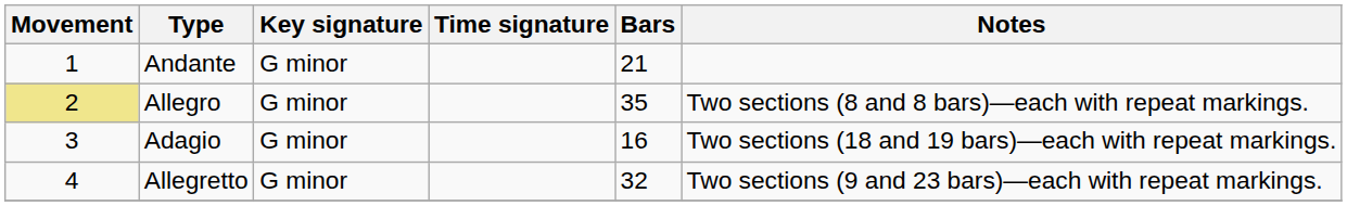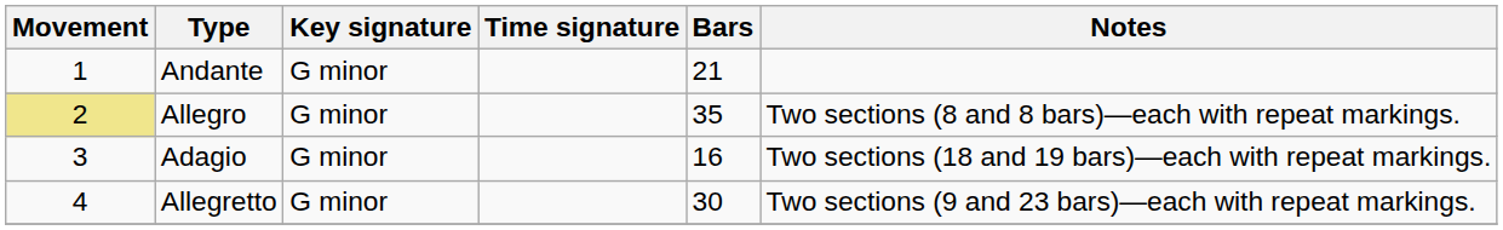 <table class="wikitable" border="1">
 <tr>
 <th bgcolor=ececec>Movement</th>
 <th bgcolor=ececec>Type</th>
 <th bgcolor=ececec>Key signature</th>
 <th bgcolor=ececec>Time signature</th>
 <th bgcolor=ececec>Bars</th>
 <th bgcolor=ececec>Notes</th>
 </tr>
 <tr>
 <td align=center>1</td>
 <td>Andante</td>
 <td>G minor</td>
 <td></td>
 <td>21</td>
 <td></td>
 </tr>
 <tr>
 <td align=center style="background: khaki;">2</td>
 <td>Allegro</td>
 <td>G minor</td>
 <td></td>
 <td>35</td>
 <td>Two sections (8 and 8 bars)—each with repeat markings.</td>
 </tr>
 <tr>
 <td align=center>3</td>
 <td>Adagio</td>
 <td>G minor</td>
 <td></td>
 <td>16</td>
 <td>Two sections (18 and 19 bars)—each with repeat markings.</td>
 </tr>
 <tr>
 <td align=center>4</td>
 <td>Allegretto</td>
 <td>G minor</td>
 <td></td>
-<td>32</td>
+<td>30</td>
 <td>Two sections (9 and 23 bars)—each with repeat markings.</td>
 </tr>
 <tr>
 </tr>
 </table>
